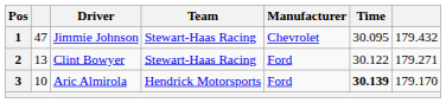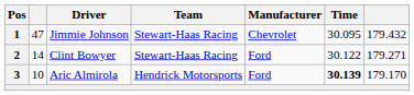 <table class="wikitable" style="font-size:95%">
 <tr>
 <th>Pos</th>
 <th></th>
 <th>Driver</th>
 <th>Team</th>
 <th>Manufacturer</th>
 <th>Time</th>
 <th></th>
 </tr>
 <tr>
 <th>1</th>
 <td>47</td>
 <td><a href='#'>Jimmie Johnson</a></td>
 <td><a href='#'>Stewart-Haas Racing</a></td>
 <td><a href='#'>Chevrolet</a></td>
 <td>30.095</td>
 <td>179.432</td>
 </tr>
 <tr>
 <th>2</th>
-<td>13</td>
+<td>14</td>
 <td><a href='#'>Clint Bowyer</a></td>
 <td><a href='#'>Stewart-Haas Racing</a></td>
 <td><a href='#'>Ford</a></td>
 <td>30.122</td>
 <td>179.271</td>
 </tr>
 <tr>
 <th>3</th>
 <td>10</td>
 <td><a href='#'>Aric Almirola</a></td>
 <td><a href='#'>Hendrick Motorsports</a></td>
 <td><a href='#'>Ford</a></td>
 <td><strong>30.139</strong></td>
 <td>179.170</td>
 </tr>
 <tr>
 <th colspan="7"></th>
 </tr>
 </table>
